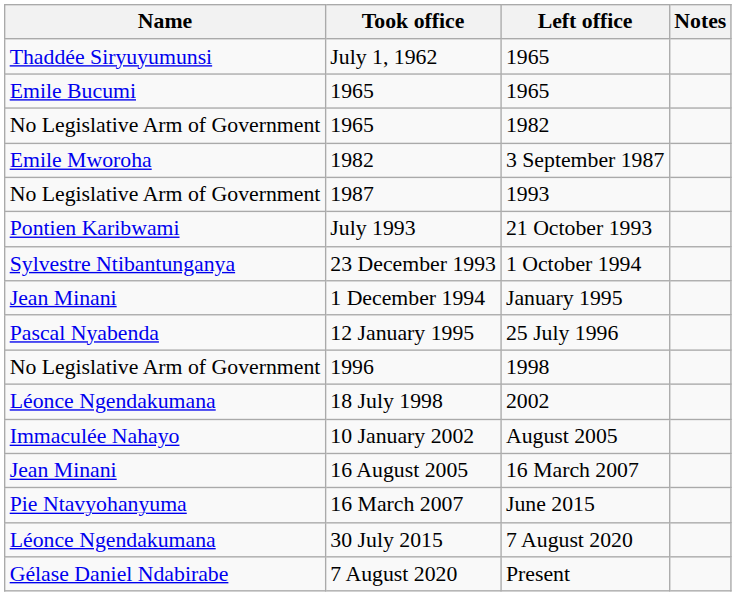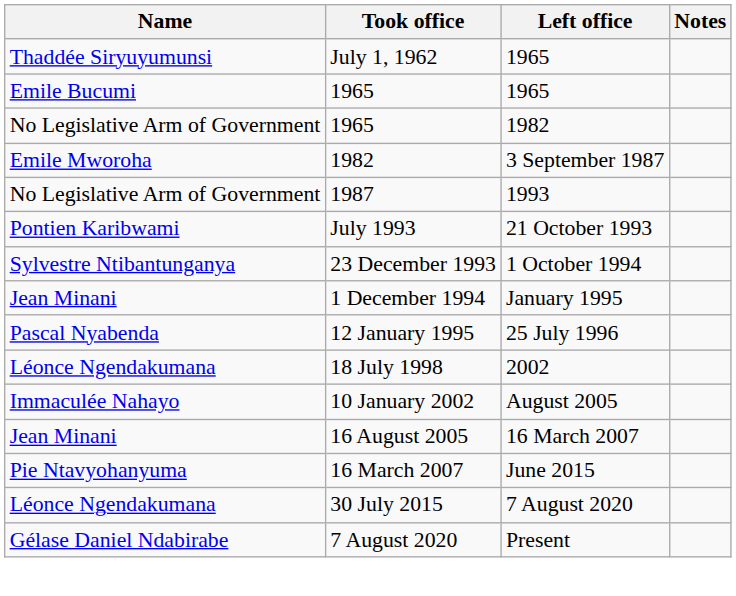 <table class="wikitable">
 <tr>
 <th>Name</th>
 <th>Took office</th>
 <th>Left office</th>
 <th>Notes</th>
 </tr>
 <tr>
 <td><a href='#'>Thaddée Siryuyumunsi</a></td>
 <td>July 1, 1962</td>
 <td>1965</td>
 <td></td>
 </tr>
 <tr>
 <td><a href='#'>Emile Bucumi</a></td>
 <td>1965</td>
 <td>1965</td>
 <td></td>
 </tr>
 <tr>
 <td>No Legislative Arm of Government</td>
 <td>1965</td>
 <td>1982</td>
 <td></td>
 </tr>
 <tr>
 <td><a href='#'>Emile Mworoha</a></td>
 <td>1982</td>
 <td>3 September 1987</td>
 <td></td>
 </tr>
 <tr>
 <td>No Legislative Arm of Government</td>
 <td>1987</td>
 <td>1993</td>
 <td></td>
 </tr>
 <tr>
 <td><a href='#'>Pontien Karibwami</a></td>
 <td>July 1993</td>
 <td>21 October 1993</td>
 <td></td>
 </tr>
 <tr>
 <td><a href='#'>Sylvestre Ntibantunganya</a></td>
 <td>23 December 1993</td>
 <td>1 October 1994</td>
 <td></td>
 </tr>
 <tr>
 <td><a href='#'>Jean Minani</a></td>
 <td>1 December 1994</td>
 <td>January 1995</td>
 <td></td>
 </tr>
 <tr>
 <td><a href='#'>Pascal Nyabenda</a></td>
 <td>12 January 1995</td>
 <td>25 July 1996</td>
 <td></td>
 </tr>
 <tr>
-<td>No Legislative Arm of Government</td>
-<td>1996</td>
-<td>1998</td>
-<td></td>
-</tr>
-<tr>
 <td><a href='#'>Léonce Ngendakumana</a></td>
 <td>18 July 1998</td>
 <td>2002</td>
 <td></td>
 </tr>
 <tr>
 <td><a href='#'>Immaculée Nahayo</a></td>
 <td>10 January 2002</td>
 <td>August 2005</td>
 <td></td>
 </tr>
 <tr>
 <td><a href='#'>Jean Minani</a></td>
 <td>16 August 2005</td>
 <td>16 March 2007</td>
 <td></td>
 </tr>
 <tr>
 <td><a href='#'>Pie Ntavyohanyuma</a></td>
 <td>16 March 2007</td>
 <td>June 2015</td>
 <td></td>
 </tr>
 <tr>
 <td><a href='#'>Léonce Ngendakumana</a></td>
 <td>30 July 2015</td>
 <td>7 August 2020</td>
 <td></td>
 </tr>
 <tr>
 <td><a href='#'>Gélase Daniel Ndabirabe</a></td>
 <td>7 August 2020</td>
 <td>Present</td>
 <td></td>
 </tr>
 </table>
